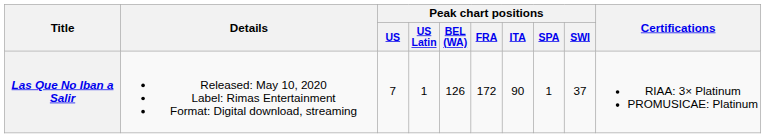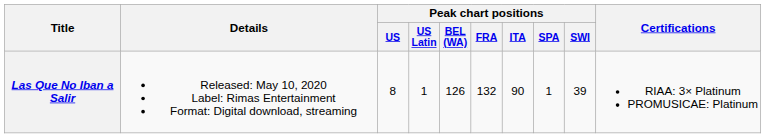 <table class="wikitable plainrowheaders" style="text-align:center;">
 <tr>
 <th scope="col" rowspan="2" style="width:9.5em;">Title</th>
 <th scope="col" rowspan="2" style="width:21.5em;">Details</th>
 <th scope="col" colspan="7">Peak chart positions</th>
 <th scope="col" rowspan="2"><a href='#'>Certifications</a></th>
 </tr>
 <tr>
 <th scope="col" style="width:2.5em;font-size:90%;"><a href='#'>US</a><br></th>
 <th scope="col" style="width:2.5em;font-size:90%;"><a href='#'>US<br>Latin</a><br></th>
 <th scope="col" style="width:2.5em;font-size:90%;"><a href='#'>BEL<br>(WA)</a><br></th>
 <th scope="col" style="width:2.5em;font-size:90%;"><a href='#'>FRA</a><br></th>
 <th scope="col" style="width:2.5em;font-size:90%;"><a href='#'>ITA</a><br></th>
 <th scope="col" style="width:2.5em;font-size:90%;"><a href='#'>SPA</a><br></th>
 <th scope="col" style="width:2.5em;font-size:90%;"><a href='#'>SWI</a><br></th>
 </tr>
 <tr>
 <th scope="row"><em><a href='#'>Las Que No Iban a Salir</a></em></th>
 <td><br><ul><li>Released: May 10, 2020</li><li>Label: Rimas Entertainment</li><li>Format: Digital download, streaming</li></ul></td>
-<td>7</td>
+<td>8</td>
 <td>1</td>
 <td>126</td>
-<td>172</td>
+<td>132</td>
 <td>90</td>
 <td>1</td>
-<td>37</td>
+<td>39</td>
 <td><br><ul><li>RIAA: 3× Platinum </li><li>PROMUSICAE: Platinum</li></ul></td>
 </tr>
 </table>
